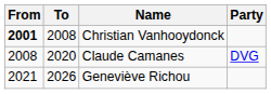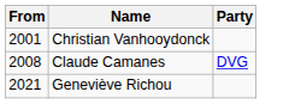 <table class="wikitable">
 <tr>
 <th>From</th>
-<th>To</th>
 <th>Name</th>
 <th>Party</th>
 </tr>
 <tr>
-<td><strong>2001</strong></td>
-<td>2008</td>
+<td>2001</td>
 <td>Christian Vanhooydonck</td>
 <td></td>
 </tr>
 <tr>
 <td>2008</td>
-<td>2020</td>
 <td>Claude Camanes</td>
 <td><a href='#'>DVG</a></td>
 </tr>
 <tr>
 <td>2021</td>
-<td>2026</td>
 <td>Geneviève Richou</td>
 <td></td>
 </tr>
 </table>
